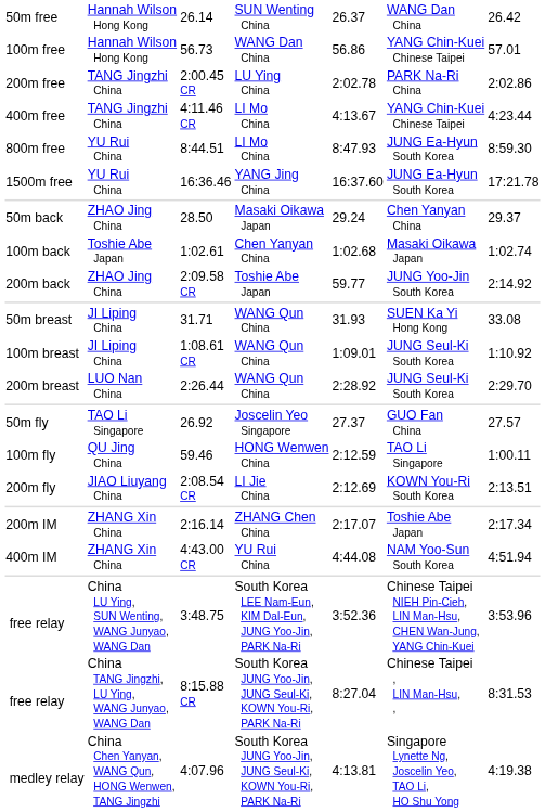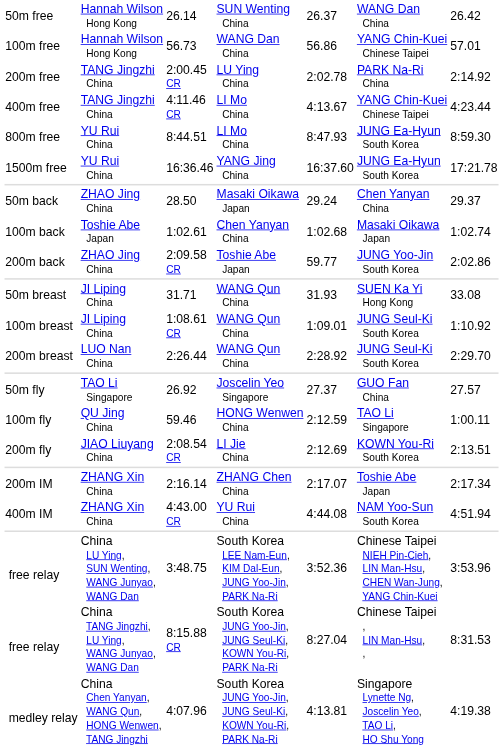 <table>
 <tr>
 <td>50m free</td>
 <td><a href='#'>Hannah Wilson</a> <small><br>    Hong Kong </small></td>
 <td>26.14</td>
 <td><a href='#'>SUN Wenting</a> <small><br>    China </small></td>
 <td>26.37</td>
 <td><a href='#'>WANG Dan</a> <small><br>    China </small></td>
 <td>26.42</td>
 </tr>
 <tr>
 <td>100m free</td>
 <td><a href='#'>Hannah Wilson</a> <small><br>    Hong Kong </small></td>
 <td>56.73</td>
 <td><a href='#'>WANG Dan</a> <small><br>    China </small></td>
 <td>56.86</td>
 <td><a href='#'>YANG Chin-Kuei</a> <small><br>    Chinese Taipei </small></td>
 <td>57.01</td>
 </tr>
 <tr>
 <td>200m free</td>
 <td><a href='#'>TANG Jingzhi</a> <small><br>    China </small></td>
 <td>2:00.45 <small><br><a href='#'>CR</a></small></td>
 <td><a href='#'>LU Ying</a> <small><br>    China </small></td>
 <td>2:02.78</td>
 <td><a href='#'>PARK Na-Ri</a> <small><br>    China </small></td>
-<td>2:02.86</td>
+<td>2:14.92</td>
 </tr>
 <tr>
 <td>400m free</td>
 <td><a href='#'>TANG Jingzhi</a> <small><br>    China </small></td>
 <td>4:11.46 <small><br><a href='#'>CR</a></small></td>
 <td><a href='#'>LI Mo</a> <small><br>    China </small></td>
 <td>4:13.67</td>
 <td><a href='#'>YANG Chin-Kuei</a> <small><br>    Chinese Taipei </small></td>
 <td>4:23.44</td>
 </tr>
 <tr>
 <td>800m free</td>
 <td><a href='#'>YU Rui</a> <small><br>    China </small></td>
 <td>8:44.51</td>
 <td><a href='#'>LI Mo</a> <small><br>    China </small></td>
 <td>8:47.93</td>
 <td><a href='#'>JUNG Ea-Hyun</a> <small><br>    South Korea </small></td>
 <td>8:59.30</td>
 </tr>
 <tr>
 <td>1500m free</td>
 <td><a href='#'>YU Rui</a> <small><br>    China </small></td>
 <td>16:36.46</td>
 <td><a href='#'>YANG Jing</a> <small><br>    China </small></td>
 <td>16:37.60</td>
 <td><a href='#'>JUNG Ea-Hyun</a> <small><br>    South Korea </small></td>
 <td>17:21.78</td>
 </tr>
 <tr bgcolor=#DDDDDD>
 <td colspan=7></td>
 </tr>
 <tr>
 <td>50m back</td>
 <td><a href='#'>ZHAO Jing</a> <small><br>    China </small></td>
 <td>28.50</td>
 <td><a href='#'>Masaki Oikawa</a> <small><br>    Japan </small></td>
 <td>29.24</td>
 <td><a href='#'>Chen Yanyan</a> <small><br>    China </small></td>
 <td>29.37</td>
 </tr>
 <tr>
 <td>100m back</td>
 <td><a href='#'>Toshie Abe</a> <small><br>    Japan </small></td>
 <td>1:02.61</td>
 <td><a href='#'>Chen Yanyan</a> <small><br>    China </small></td>
 <td>1:02.68</td>
 <td><a href='#'>Masaki Oikawa</a> <small><br>    Japan </small></td>
 <td>1:02.74</td>
 </tr>
 <tr>
 <td>200m back</td>
 <td><a href='#'>ZHAO Jing</a> <small><br>    China </small></td>
 <td>2:09.58 <small><br><a href='#'>CR</a></small></td>
 <td><a href='#'>Toshie Abe</a> <small><br>    Japan </small></td>
 <td>59.77</td>
 <td><a href='#'>JUNG Yoo-Jin</a> <small><br>    South Korea </small></td>
-<td>2:14.92</td>
+<td>2:02.86</td>
 </tr>
 <tr bgcolor=#DDDDDD>
 <td colspan=7></td>
 </tr>
 <tr>
 <td>50m breast</td>
 <td><a href='#'>JI Liping</a> <small><br>    China </small></td>
 <td>31.71</td>
 <td><a href='#'>WANG Qun</a> <small><br>    China </small></td>
 <td>31.93</td>
 <td><a href='#'>SUEN Ka Yi</a> <small><br>    Hong Kong </small></td>
 <td>33.08</td>
 </tr>
 <tr>
 <td>100m breast</td>
 <td><a href='#'>JI Liping</a> <small><br>    China </small></td>
 <td>1:08.61 <small><br><a href='#'>CR</a></small></td>
 <td><a href='#'>WANG Qun</a> <small><br>    China </small></td>
 <td>1:09.01</td>
 <td><a href='#'>JUNG Seul-Ki</a> <small><br>    South Korea </small></td>
 <td>1:10.92</td>
 </tr>
 <tr>
 <td>200m breast</td>
 <td><a href='#'>LUO Nan</a> <small><br>    China </small></td>
 <td>2:26.44</td>
 <td><a href='#'>WANG Qun</a> <small><br>    China </small></td>
 <td>2:28.92</td>
 <td><a href='#'>JUNG Seul-Ki</a> <small><br>    South Korea </small></td>
 <td>2:29.70</td>
 </tr>
 <tr bgcolor=#DDDDDD>
 <td colspan=7></td>
 </tr>
 <tr>
 <td>50m fly</td>
 <td><a href='#'>TAO Li</a> <small><br>    Singapore </small></td>
 <td>26.92</td>
 <td><a href='#'>Joscelin Yeo</a> <small><br>    Singapore </small></td>
 <td>27.37</td>
 <td><a href='#'>GUO Fan</a> <small><br>    China </small></td>
 <td>27.57</td>
 </tr>
 <tr>
 <td>100m fly</td>
 <td><a href='#'>QU Jing</a> <small><br>    China </small></td>
 <td>59.46</td>
 <td><a href='#'>HONG Wenwen</a> <small><br>    China </small></td>
 <td>2:12.59</td>
 <td><a href='#'>TAO Li</a> <small><br>    Singapore </small></td>
 <td>1:00.11</td>
 </tr>
 <tr>
 <td>200m fly</td>
 <td><a href='#'>JIAO Liuyang</a> <small><br>    China </small></td>
 <td>2:08.54 <small><br><a href='#'>CR</a></small></td>
 <td><a href='#'>LI Jie</a> <small><br>    China </small></td>
 <td>2:12.69</td>
 <td><a href='#'>KOWN You-Ri</a> <small><br>    South Korea </small></td>
 <td>2:13.51</td>
 </tr>
 <tr bgcolor=#DDDDDD>
 <td colspan=7></td>
 </tr>
 <tr>
 <td>200m IM</td>
 <td><a href='#'>ZHANG Xin</a> <small><br>    China </small></td>
 <td>2:16.14</td>
 <td><a href='#'>ZHANG Chen</a> <small><br>    China </small></td>
 <td>2:17.07</td>
 <td><a href='#'>Toshie Abe</a> <small><br>    Japan </small></td>
 <td>2:17.34</td>
 </tr>
 <tr>
 <td>400m IM</td>
 <td><a href='#'>ZHANG Xin</a> <small><br>    China </small></td>
 <td>4:43.00 <small><br><a href='#'>CR</a></small></td>
 <td><a href='#'>YU Rui</a> <small><br>    China </small></td>
 <td>4:44.08</td>
 <td><a href='#'>NAM Yoo-Sun</a> <small><br>    South Korea </small></td>
 <td>4:51.94</td>
 </tr>
 <tr bgcolor=#DDDDDD>
 <td colspan=7></td>
 </tr>
 <tr>
 <td> <br> free relay</td>
 <td> China <small><br>   <a href='#'>LU Ying</a>, <br>   <a href='#'>SUN Wenting</a>, <br>   <a href='#'>WANG Junyao</a>, <br>   <a href='#'>WANG Dan</a> </small></td>
 <td>3:48.75</td>
 <td> South Korea <small><br>   <a href='#'>LEE Nam-Eun</a>, <br>   <a href='#'>KIM Dal-Eun</a>, <br>   <a href='#'>JUNG Yoo-Jin</a>, <br>   <a href='#'>PARK Na-Ri</a> </small></td>
 <td>3:52.36</td>
 <td> Chinese Taipei <small><br>   <a href='#'>NIEH Pin-Cieh</a>, <br>   <a href='#'>LIN Man-Hsu</a>, <br>   <a href='#'>CHEN Wan-Jung</a>, <br>   <a href='#'>YANG Chin-Kuei</a> </small></td>
 <td>3:53.96</td>
 </tr>
 <tr>
 <td> <br> free relay</td>
 <td> China <small><br>   <a href='#'>TANG Jingzhi</a>, <br>   <a href='#'>LU Ying</a>, <br>   <a href='#'>WANG Junyao</a>, <br>   <a href='#'>WANG Dan</a> </small></td>
 <td>8:15.88 <small><br><a href='#'>CR</a></small></td>
 <td> South Korea <small><br>   <a href='#'>JUNG Yoo-Jin</a>, <br>   <a href='#'>JUNG Seul-Ki</a>, <br>   <a href='#'>KOWN You-Ri</a>, <br>   <a href='#'>PARK Na-Ri</a> </small></td>
 <td>8:27.04</td>
 <td> Chinese Taipei <small><br>   , <br>   <a href='#'>LIN Man-Hsu</a>, <br>   , <br>    </small></td>
 <td>8:31.53</td>
 </tr>
 <tr>
 <td> <br> medley relay</td>
 <td> China <small><br>   <a href='#'>Chen Yanyan</a>, <br>   <a href='#'>WANG Qun</a>, <br>   <a href='#'>HONG Wenwen</a>, <br>   <a href='#'>TANG Jingzhi</a> </small></td>
 <td>4:07.96</td>
 <td> South Korea <small><br>   <a href='#'>JUNG Yoo-Jin</a>, <br>   <a href='#'>JUNG Seul-Ki</a>, <br>   <a href='#'>KOWN You-Ri</a>, <br>   <a href='#'>PARK Na-Ri</a> </small></td>
 <td>4:13.81</td>
 <td> Singapore <small><br>   <a href='#'>Lynette Ng</a>, <br>   <a href='#'>Joscelin Yeo</a>, <br>   <a href='#'>TAO Li</a>, <br>   <a href='#'>HO Shu Yong</a> </small></td>
 <td>4:19.38</td>
 </tr>
 <tr>
 </tr>
 </table>
